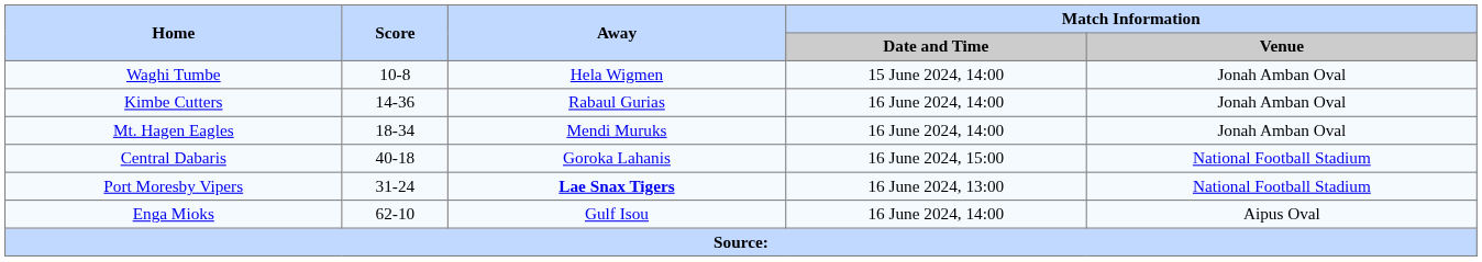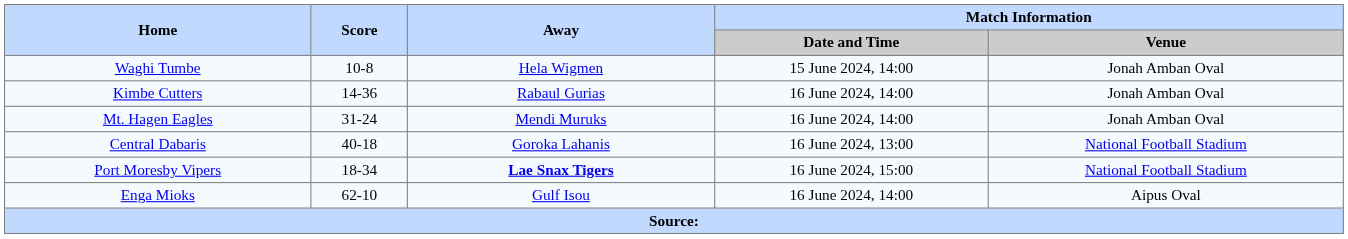 <table border=1 style="border-collapse:collapse; font-size:90%; text-align:center;" cellpadding=3 cellspacing=0 width=100%>
 <tr style="background:#C1D8ff;">
 <th rowspan="2" width="19%">Home</th>
 <th rowspan="2" width="6%">Score</th>
 <th rowspan="2" width="19%">Away</th>
 <th colspan="4">Match Information</th>
 </tr>
 <tr bgcolor="#CCCCCC">
 <th width="17%">Date and Time</th>
 <th width="22%">Venue</th>
 </tr>
 <tr bgcolor="#F5FAFF">
 <td><a href='#'>Waghi Tumbe</a></td>
 <td>10-8</td>
 <td><a href='#'>Hela Wigmen</a></td>
 <td>15 June 2024, 14:00</td>
 <td>Jonah Amban Oval</td>
 </tr>
 <tr bgcolor="#F5FAFF">
 <td> <a href='#'>Kimbe Cutters</a></td>
 <td>14-36</td>
 <td><a href='#'>Rabaul Gurias</a></td>
 <td>16 June 2024, 14:00</td>
 <td>Jonah Amban Oval</td>
 </tr>
 <tr bgcolor="#F5FAFF">
 <td><a href='#'>Mt. Hagen Eagles</a></td>
-<td>18-34</td>
+<td>31-24</td>
 <td><a href='#'>Mendi Muruks</a></td>
 <td>16 June 2024, 14:00</td>
 <td>Jonah Amban Oval</td>
 </tr>
 <tr bgcolor="#F5FAFF">
 <td> <a href='#'>Central Dabaris</a></td>
 <td>40-18</td>
 <td><a href='#'>Goroka Lahanis</a></td>
-<td>16 June 2024, 15:00</td>
+<td>16 June 2024, 13:00</td>
 <td><a href='#'>National Football Stadium</a></td>
 </tr>
 <tr bgcolor="#F5FAFF">
 <td> <a href='#'>Port Moresby Vipers</a></td>
-<td>31-24</td>
+<td>18-34</td>
 <td><strong> <a href='#'>Lae Snax Tigers</a></strong></td>
-<td>16 June 2024, 13:00</td>
+<td>16 June 2024, 15:00</td>
 <td><a href='#'>National Football Stadium</a></td>
 </tr>
 <tr bgcolor="#F5FAFF">
 <td><a href='#'>Enga Mioks</a></td>
 <td>62-10</td>
 <td> <a href='#'>Gulf Isou</a></td>
 <td>16 June 2024, 14:00</td>
 <td>Aipus Oval</td>
 </tr>
 <tr bgcolor="#C1D8FF">
 <th colspan="7">Source:</th>
 </tr>
 </table>
